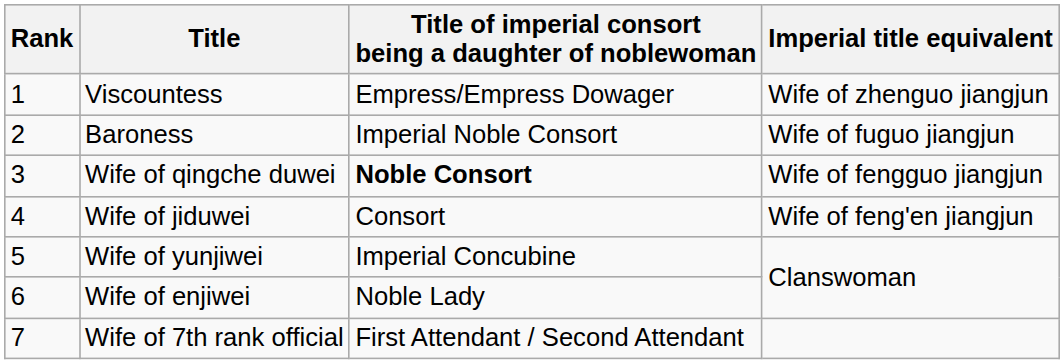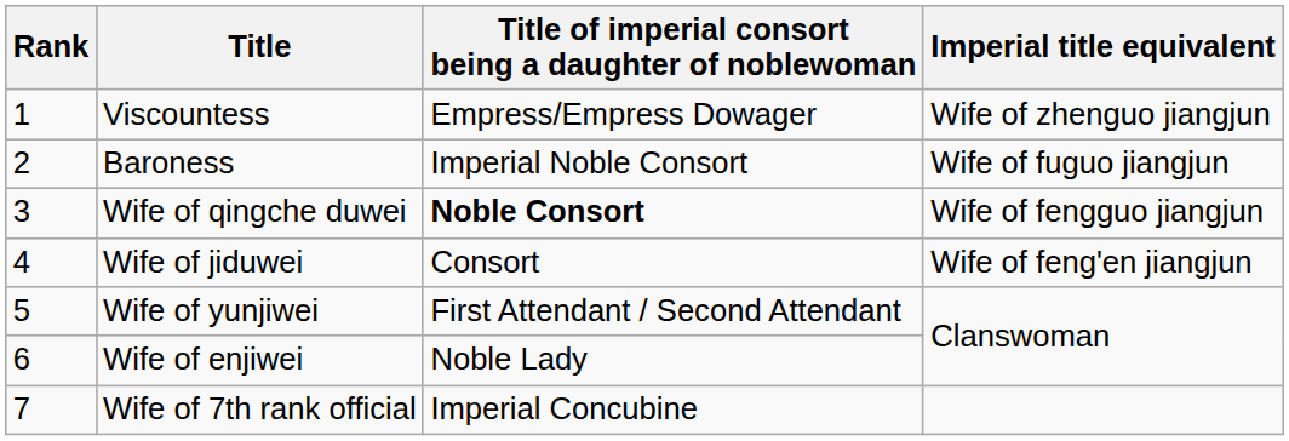 <table class="wikitable">
 <tr>
 <th>Rank</th>
 <th>Title</th>
 <th>Title of imperial consort<br>being a daughter of noblewoman</th>
 <th>Imperial title equivalent</th>
 </tr>
 <tr>
 <td>1</td>
 <td>Viscountess</td>
 <td>Empress/Empress Dowager</td>
 <td>Wife of zhenguo jiangjun</td>
 </tr>
 <tr>
 <td>2</td>
 <td>Baroness</td>
 <td>Imperial Noble Consort</td>
 <td>Wife of fuguo jiangjun</td>
 </tr>
 <tr>
 <td>3</td>
 <td>Wife of qingche duwei</td>
 <td><strong>Noble Consort</strong></td>
 <td>Wife of fengguo jiangjun</td>
 </tr>
 <tr>
 <td>4</td>
 <td>Wife of jiduwei</td>
 <td>Consort</td>
 <td>Wife of feng'en jiangjun</td>
 </tr>
 <tr>
 <td>5</td>
 <td>Wife of yunjiwei</td>
-<td>Imperial Concubine</td>
+<td>First Attendant / Second Attendant</td>
 <td rowspan="2">Clanswoman</td>
 </tr>
 <tr>
 <td>6</td>
 <td>Wife of enjiwei</td>
 <td>Noble Lady</td>
 </tr>
 <tr>
 <td>7</td>
 <td>Wife of 7th rank official</td>
-<td>First Attendant / Second Attendant</td>
+<td>Imperial Concubine</td>
 <td></td>
 </tr>
 </table>
